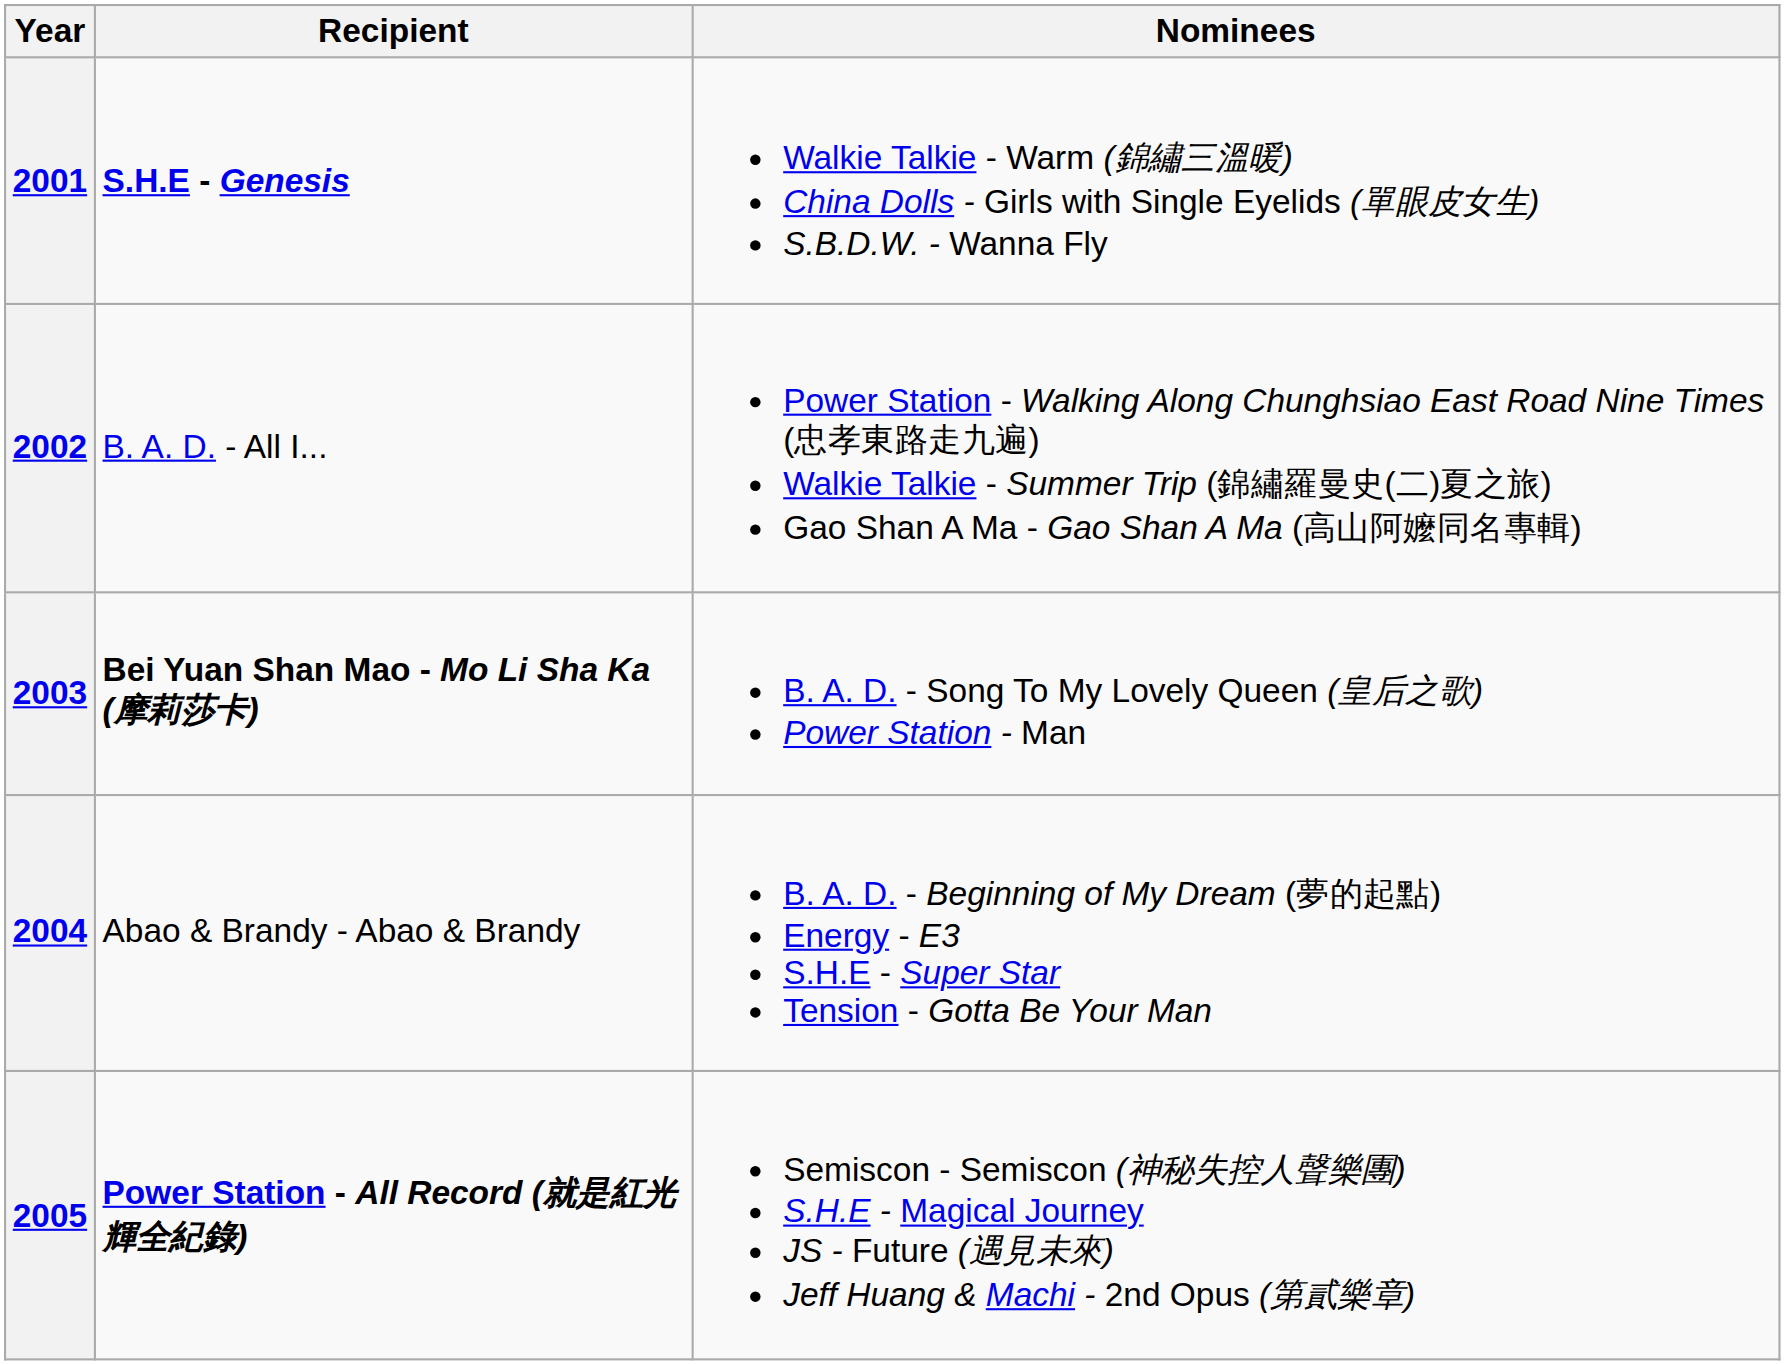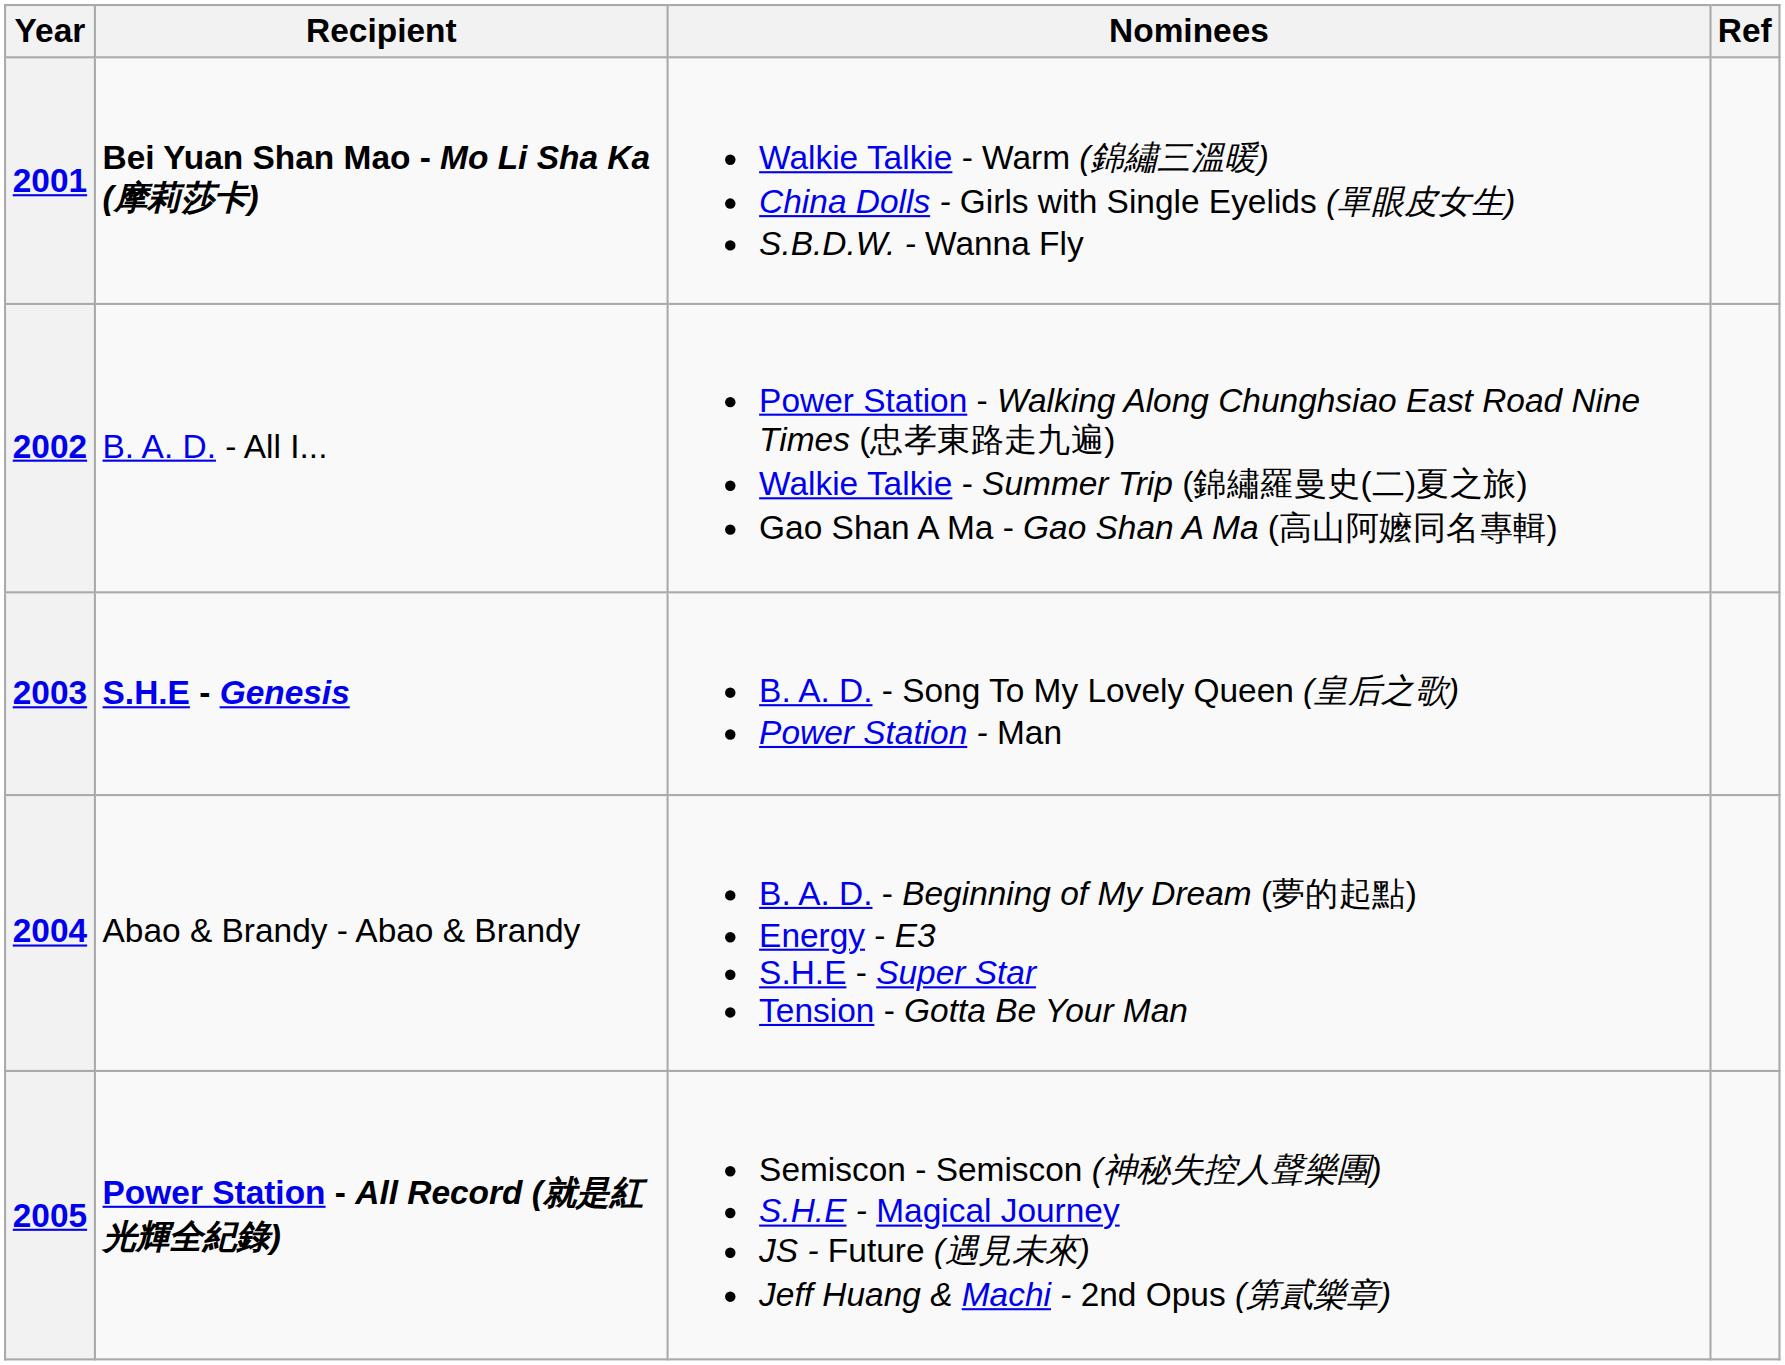 <table class="wikitable center" style="width:850px">
 <tr>
 <th>Year</th>
 <th>Recipient</th>
 <th class=unsortable>Nominees</th>
+<th class=unsortable>Ref</th>
 </tr>
 <tr>
 <th scope="row"><a href='#'>2001</a></th>
-<td><strong><a href='#'>S.H.E</a> - <em><a href='#'>Genesis</a><strong><em></td>
+<td><strong>Bei Yuan Shan Mao - <em>Mo Li Sha Ka<strong><em> (摩莉莎卡)</td>
 <td><br><ul><li><a href='#'>Walkie Talkie</a> - </em>Warm<em> (錦繡三溫暖)</li><li><a href='#'>China Dolls</a> - </em>Girls with Single Eyelids<em> (單眼皮女生)</li><li>S.B.D.W. - </em>Wanna Fly<em></li></ul></td>
+<td></td>
 </tr>
 <tr>
 <th scope="row"><a href='#'>2002</a></th>
 <td></strong><a href='#'>B. A. D.</a> - </em>All I...</em></strong></td>
 <td><br><ul><li><a href='#'>Power Station</a> - <em>Walking Along Chunghsiao East Road Nine Times</em> (忠孝東路走九遍)</li><li><a href='#'>Walkie Talkie</a> - <em>Summer Trip</em> (錦繡羅曼史(二)夏之旅)</li><li>Gao Shan A Ma - <em>Gao Shan A Ma</em>  (高山阿嬤同名專輯)</li></ul></td>
+<td></td>
 </tr>
 <tr>
 <th scope="row"><a href='#'>2003</a></th>
-<td><strong>Bei Yuan Shan Mao - <em>Mo Li Sha Ka<strong><em> (摩莉莎卡)</td>
+<td><strong><a href='#'>S.H.E</a> - <em><a href='#'>Genesis</a><strong><em></td>
 <td><br><ul><li><a href='#'>B. A. D.</a> - </em>Song To My Lovely Queen<em> (皇后之歌)</li><li><a href='#'>Power Station</a> - </em>Man<em></li></ul></td>
+<td></td>
 </tr>
 <tr>
 <th scope="row"><a href='#'>2004</a></th>
 <td></strong>Abao & Brandy - </em>Abao & Brandy</em></strong></td>
 <td><br><ul><li><a href='#'>B. A. D.</a> - <em>Beginning of My Dream</em> (夢的起點)</li><li><a href='#'>Energy</a> - <em>E3</em></li><li><a href='#'>S.H.E</a> - <em><a href='#'>Super Star</a></em></li><li><a href='#'>Tension</a> - <em>Gotta Be Your Man</em></li></ul></td>
+<td></td>
 </tr>
 <tr>
 <th scope="row"><a href='#'>2005</a></th>
 <td><strong><a href='#'>Power Station</a> - <em>All Record<strong><em> (就是紅光輝全紀錄)</td>
 <td><br><ul><li>Semiscon - </em>Semiscon<em> (神秘失控人聲樂團)</li><li><a href='#'>S.H.E</a> - </em><a href='#'>Magical Journey</a><em></li><li>JS - </em>Future<em> (遇見未來)</li><li>Jeff Huang & <a href='#'>Machi</a> - </em>2nd Opus<em> (第貳樂章)</li></ul></td>
+<td></td>
 </tr>
 </table>
